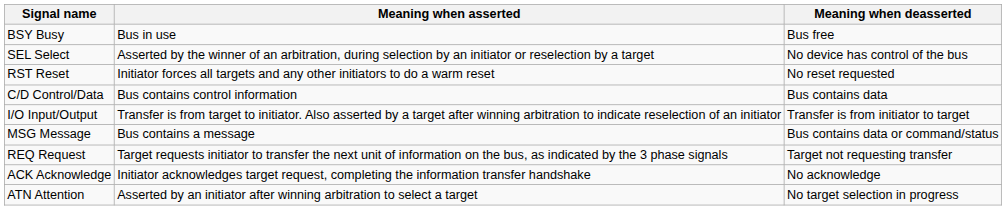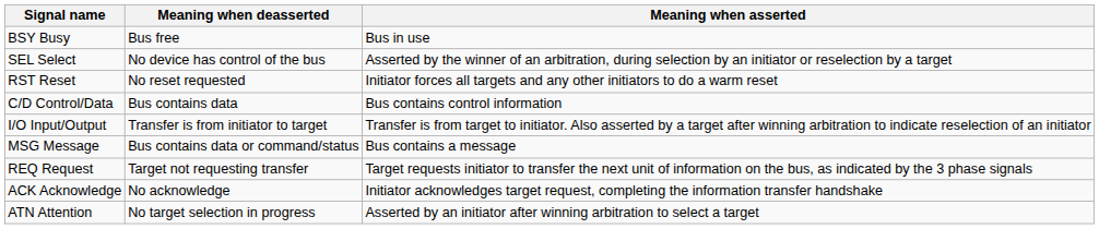 <table class="wikitable">
 <tr>
 <th>Signal name</th>
+<th>Meaning when deasserted</th>
 <th>Meaning when asserted</th>
-<th>Meaning when deasserted</th>
 </tr>
 <tr>
 <td>BSY Busy</td>
+<td>Bus free</td>
 <td>Bus in use</td>
-<td>Bus free</td>
 </tr>
 <tr>
 <td>SEL Select</td>
+<td>No device has control of the bus</td>
 <td>Asserted by the winner of an arbitration, during selection by an initiator or reselection by a target</td>
-<td>No device has control of the bus</td>
 </tr>
 <tr>
 <td>RST Reset</td>
+<td>No reset requested</td>
 <td>Initiator forces all targets and any other initiators to do a warm reset</td>
-<td>No reset requested</td>
 </tr>
 <tr>
 <td>C/D Control/Data</td>
+<td>Bus contains data</td>
 <td>Bus contains control information</td>
-<td>Bus contains data</td>
 </tr>
 <tr>
 <td>I/O Input/Output</td>
+<td>Transfer is from initiator to target</td>
 <td>Transfer is from target to initiator. Also asserted by a target after winning arbitration to indicate reselection of an initiator</td>
-<td>Transfer is from initiator to target</td>
 </tr>
 <tr>
 <td>MSG Message</td>
+<td>Bus contains data or command/status</td>
 <td>Bus contains a message</td>
-<td>Bus contains data or command/status</td>
 </tr>
 <tr>
 <td>REQ Request</td>
+<td>Target not requesting transfer</td>
 <td>Target requests initiator to transfer the next unit of information on the bus, as indicated by the 3 phase signals</td>
-<td>Target not requesting transfer</td>
 </tr>
 <tr>
 <td>ACK Acknowledge</td>
+<td>No acknowledge</td>
 <td>Initiator acknowledges target request, completing the information transfer handshake</td>
-<td>No acknowledge</td>
 </tr>
 <tr>
 <td>ATN Attention</td>
+<td>No target selection in progress</td>
 <td>Asserted by an initiator after winning arbitration to select a target</td>
-<td>No target selection in progress</td>
 </tr>
 </table>
